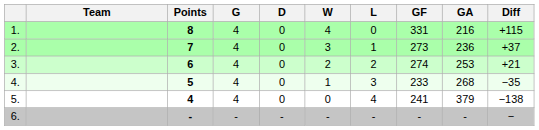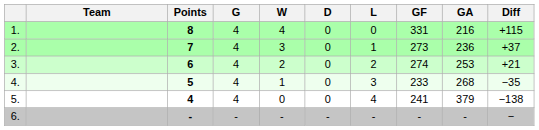 <table class=wikitable style="text-align:center">
 <tr bgcolor="#DCDCDC">
 <th width="25"></th>
 <th width="200">Team</th>
 <th width="60">Points</th>
 <th width="60">G</th>
+<th width="60">W</th>
 <th width="60">D</th>
-<th width="60">W</th>
 <th width="60">L</th>
 <th width="60">GF</th>
 <th width="60">GA</th>
 <th width="60">Diff</th>
 </tr>
 <tr bgcolor=#AAFFAA>
 <td>1.</td>
 <td align=left></td>
 <td><strong>8</strong></td>
 <td>4</td>
+<td>4</td>
 <td>0</td>
-<td>4</td>
 <td>0</td>
 <td>331</td>
 <td>216</td>
 <td>+115</td>
 </tr>
 <tr bgcolor=#AAFFAA>
 <td>2.</td>
 <td align=left></td>
 <td><strong>7</strong></td>
 <td>4</td>
+<td>3</td>
 <td>0</td>
-<td>3</td>
 <td>1</td>
 <td>273</td>
 <td>236</td>
 <td>+37</td>
 </tr>
 <tr bgcolor=#CCFFCC>
 <td>3.</td>
 <td align=left></td>
 <td><strong>6</strong></td>
 <td>4</td>
+<td>2</td>
 <td>0</td>
-<td>2</td>
 <td>2</td>
 <td>274</td>
 <td>253</td>
 <td>+21</td>
 </tr>
 <tr bgcolor=#EEFFEE>
 <td>4.</td>
 <td align=left></td>
 <td><strong>5</strong></td>
 <td>4</td>
+<td>1</td>
 <td>0</td>
-<td>1</td>
 <td>3</td>
 <td>233</td>
 <td>268</td>
 <td>−35</td>
 </tr>
 <tr bgcolor=#FFFFFF>
 <td>5.</td>
 <td align=left></td>
 <td><strong>4</strong></td>
 <td>4</td>
 <td>0</td>
 <td>0</td>
 <td>4</td>
 <td>241</td>
 <td>379</td>
 <td>−138</td>
 </tr>
 <tr bgcolor=#c5c5c5>
 <td>6.</td>
 <td align=left></td>
 <td><strong>-</strong></td>
 <td>-</td>
 <td>-</td>
 <td>-</td>
 <td>-</td>
 <td>-</td>
 <td>-</td>
 <td>−</td>
 </tr>
 </table>
